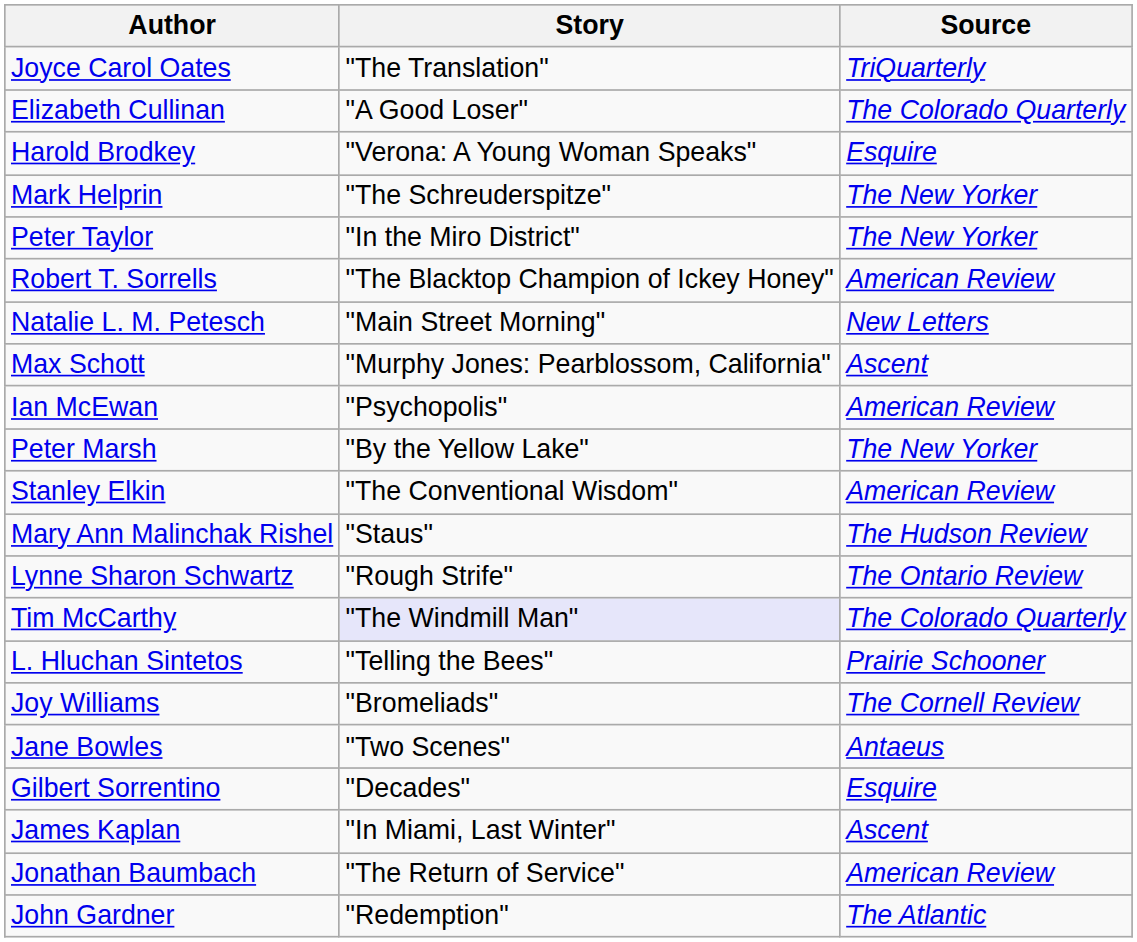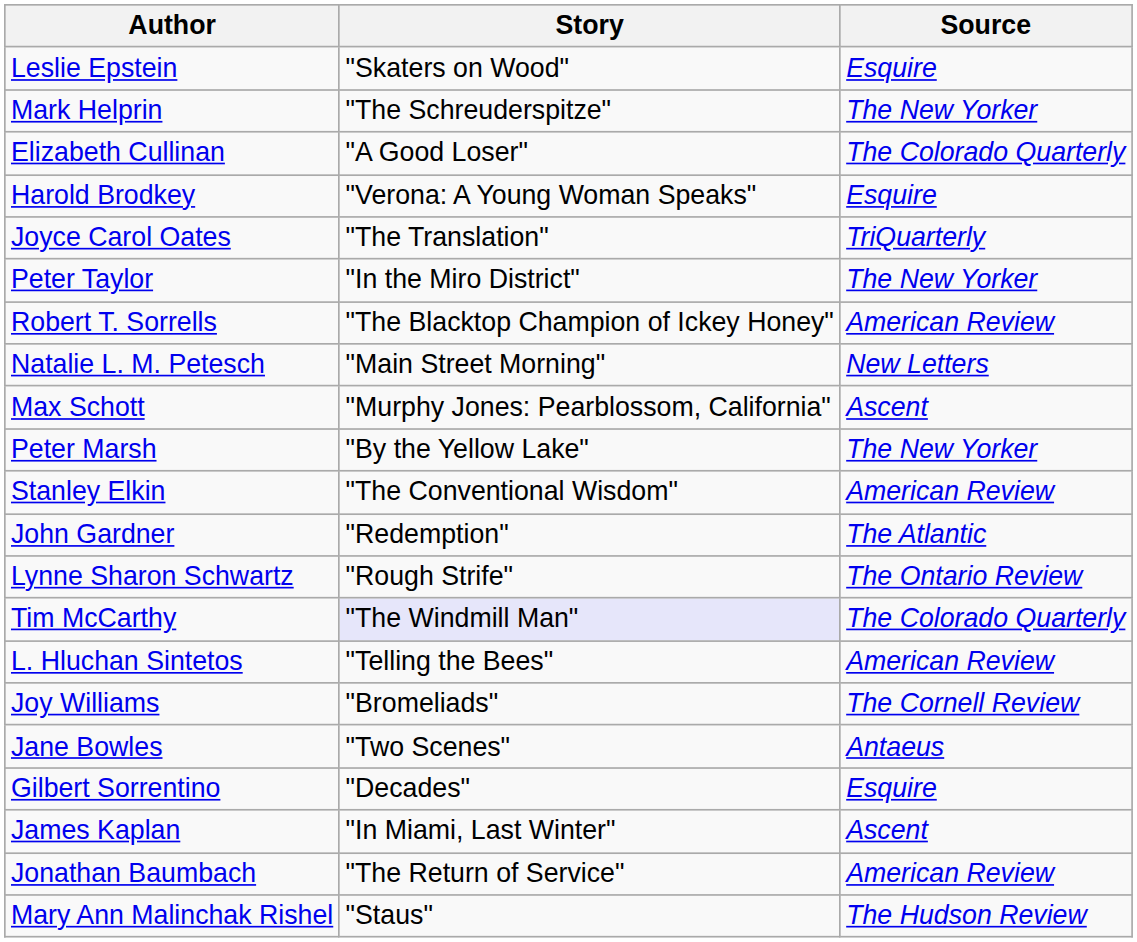 <table class="wikitable">
 <tr>
 <th>Author</th>
 <th>Story</th>
 <th>Source</th>
 </tr>
 <tr>
-<td><a href='#'>Joyce Carol Oates</a></td>
-<td>"The Translation"</td>
-<td><em><a href='#'>TriQuarterly</a></em></td>
+<td><a href='#'>Leslie Epstein</a></td>
+<td>"Skaters on Wood"</td>
+<td><em><a href='#'>Esquire</a></em></td>
+</tr>
+<tr>
+<td><a href='#'>Mark Helprin</a></td>
+<td>"The Schreuderspitze"</td>
+<td><em><a href='#'>The New Yorker</a></em></td>
 </tr>
 <tr>
 <td><a href='#'>Elizabeth Cullinan</a></td>
 <td>"A Good Loser"</td>
 <td><em><a href='#'>The Colorado Quarterly</a></em></td>
 </tr>
 <tr>
 <td><a href='#'>Harold Brodkey</a></td>
 <td>"Verona: A Young Woman Speaks"</td>
 <td><em><a href='#'>Esquire</a></em></td>
 </tr>
 <tr>
-<td><a href='#'>Mark Helprin</a></td>
-<td>"The Schreuderspitze"</td>
-<td><em><a href='#'>The New Yorker</a></em></td>
+<td><a href='#'>Joyce Carol Oates</a></td>
+<td>"The Translation"</td>
+<td><em><a href='#'>TriQuarterly</a></em></td>
 </tr>
 <tr>
 <td><a href='#'>Peter Taylor</a></td>
 <td>"In the Miro District"</td>
 <td><em><a href='#'>The New Yorker</a></em></td>
 </tr>
 <tr>
 <td><a href='#'>Robert T. Sorrells</a></td>
 <td>"The Blacktop Champion of Ickey Honey"</td>
 <td><em><a href='#'>American Review</a></em></td>
 </tr>
 <tr>
 <td><a href='#'>Natalie L. M. Petesch</a></td>
 <td>"Main Street Morning"</td>
 <td><em><a href='#'>New Letters</a></em></td>
 </tr>
 <tr>
 <td><a href='#'>Max Schott</a></td>
 <td>"Murphy Jones: Pearblossom, California"</td>
 <td><em><a href='#'>Ascent</a></em></td>
 </tr>
 <tr>
-<td><a href='#'>Ian McEwan</a></td>
-<td>"Psychopolis"</td>
-<td><em><a href='#'>American Review</a></em></td>
-</tr>
-<tr>
 <td><a href='#'>Peter Marsh</a></td>
 <td>"By the Yellow Lake"</td>
 <td><em><a href='#'>The New Yorker</a></em></td>
 </tr>
 <tr>
 <td><a href='#'>Stanley Elkin</a></td>
 <td>"The Conventional Wisdom"</td>
 <td><em><a href='#'>American Review</a></em></td>
 </tr>
 <tr>
-<td><a href='#'>Mary Ann Malinchak Rishel</a></td>
-<td>"Staus"</td>
-<td><em><a href='#'>The Hudson Review</a></em></td>
+<td><a href='#'>John Gardner</a></td>
+<td>"Redemption"</td>
+<td><em><a href='#'>The Atlantic</a></em></td>
 </tr>
 <tr>
 <td><a href='#'>Lynne Sharon Schwartz</a></td>
 <td>"Rough Strife"</td>
 <td><em><a href='#'>The Ontario Review</a></em></td>
 </tr>
 <tr>
 <td><a href='#'>Tim McCarthy</a></td>
 <td style="background: lavender;">"The Windmill Man"</td>
 <td><em><a href='#'>The Colorado Quarterly</a></em></td>
 </tr>
 <tr>
 <td><a href='#'>L. Hluchan Sintetos</a></td>
 <td>"Telling the Bees"</td>
-<td><em><a href='#'>Prairie Schooner</a></em></td>
+<td><em><a href='#'>American Review</a></em></td>
 </tr>
 <tr>
 <td><a href='#'>Joy Williams</a></td>
 <td>"Bromeliads"</td>
 <td><em><a href='#'>The Cornell Review</a></em></td>
 </tr>
 <tr>
 <td><a href='#'>Jane Bowles</a></td>
 <td>"Two Scenes"</td>
 <td><em><a href='#'>Antaeus</a></em></td>
 </tr>
 <tr>
 <td><a href='#'>Gilbert Sorrentino</a></td>
 <td>"Decades"</td>
 <td><em><a href='#'>Esquire</a></em></td>
 </tr>
 <tr>
 <td><a href='#'>James Kaplan</a></td>
 <td>"In Miami, Last Winter"</td>
 <td><em><a href='#'>Ascent</a></em></td>
 </tr>
 <tr>
 <td><a href='#'>Jonathan Baumbach</a></td>
 <td>"The Return of Service"</td>
 <td><em><a href='#'>American Review</a></em></td>
 </tr>
 <tr>
-<td><a href='#'>John Gardner</a></td>
-<td>"Redemption"</td>
-<td><em><a href='#'>The Atlantic</a></em></td>
+<td><a href='#'>Mary Ann Malinchak Rishel</a></td>
+<td>"Staus"</td>
+<td><em><a href='#'>The Hudson Review</a></em></td>
 </tr>
 </table>
